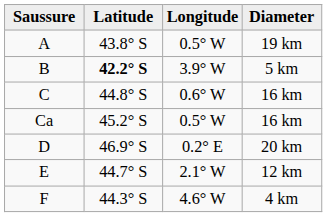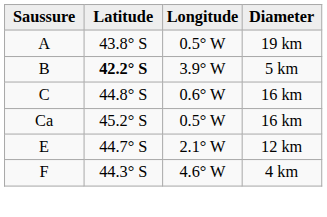 <table class="wikitable">
 <tr>
 <th width="25%" style="background:#eeeeee;">Saussure</th>
 <th width="25%" style="background:#eeeeee;">Latitude</th>
 <th width="25%" style="background:#eeeeee;">Longitude</th>
 <th width="25%" style="background:#eeeeee;">Diameter</th>
 </tr>
 <tr>
 <td align="center">A</td>
 <td align="center">43.8° S</td>
 <td align="center">0.5° W</td>
 <td align="center">19 km</td>
 </tr>
 <tr>
 <td align="center">B</td>
 <td align="center"><strong>42.2° S</strong></td>
 <td align="center">3.9° W</td>
 <td align="center">5 km</td>
 </tr>
 <tr>
 <td align="center">C</td>
 <td align="center">44.8° S</td>
 <td align="center">0.6° W</td>
 <td align="center">16 km</td>
 </tr>
 <tr>
 <td align="center">Ca</td>
 <td align="center">45.2° S</td>
 <td align="center">0.5° W</td>
 <td align="center">16 km</td>
 </tr>
 <tr>
-<td align="center">D</td>
-<td align="center">46.9° S</td>
-<td align="center">0.2° E</td>
-<td align="center">20 km</td>
-</tr>
-<tr>
 <td align="center">E</td>
 <td align="center">44.7° S</td>
 <td align="center">2.1° W</td>
 <td align="center">12 km</td>
 </tr>
 <tr>
 <td align="center">F</td>
 <td align="center">44.3° S</td>
 <td align="center">4.6° W</td>
 <td align="center">4 km</td>
 </tr>
 </table>
